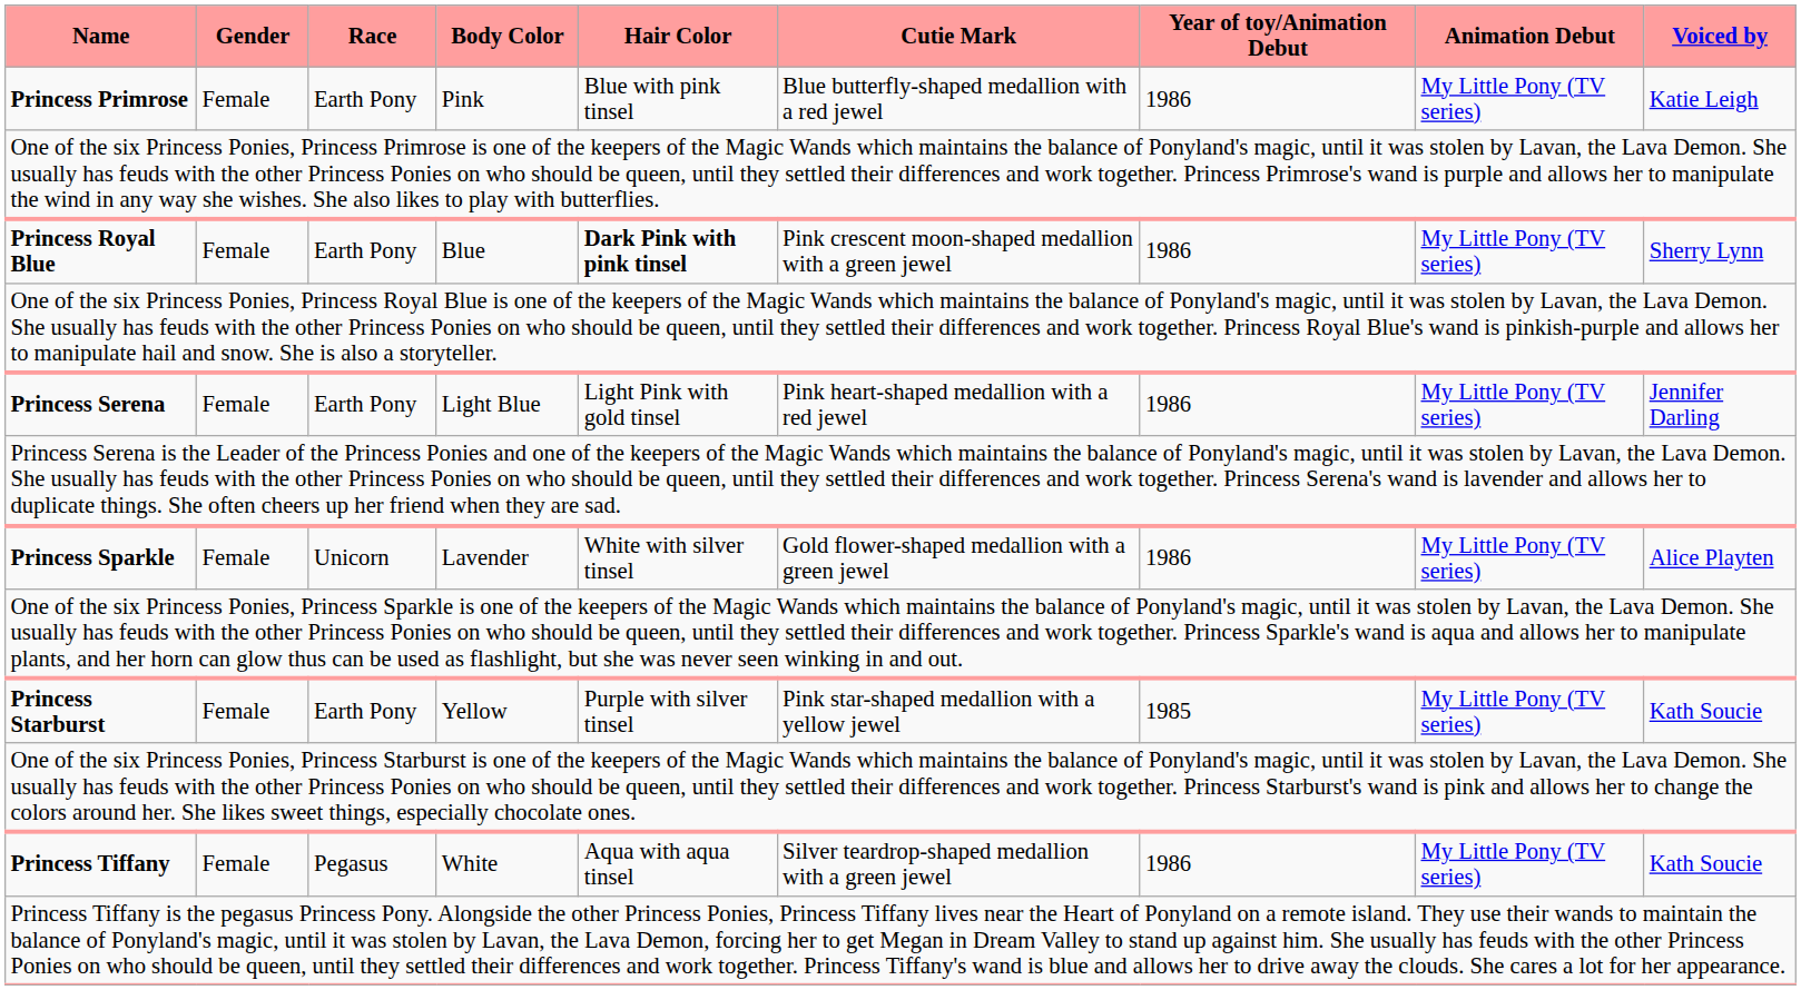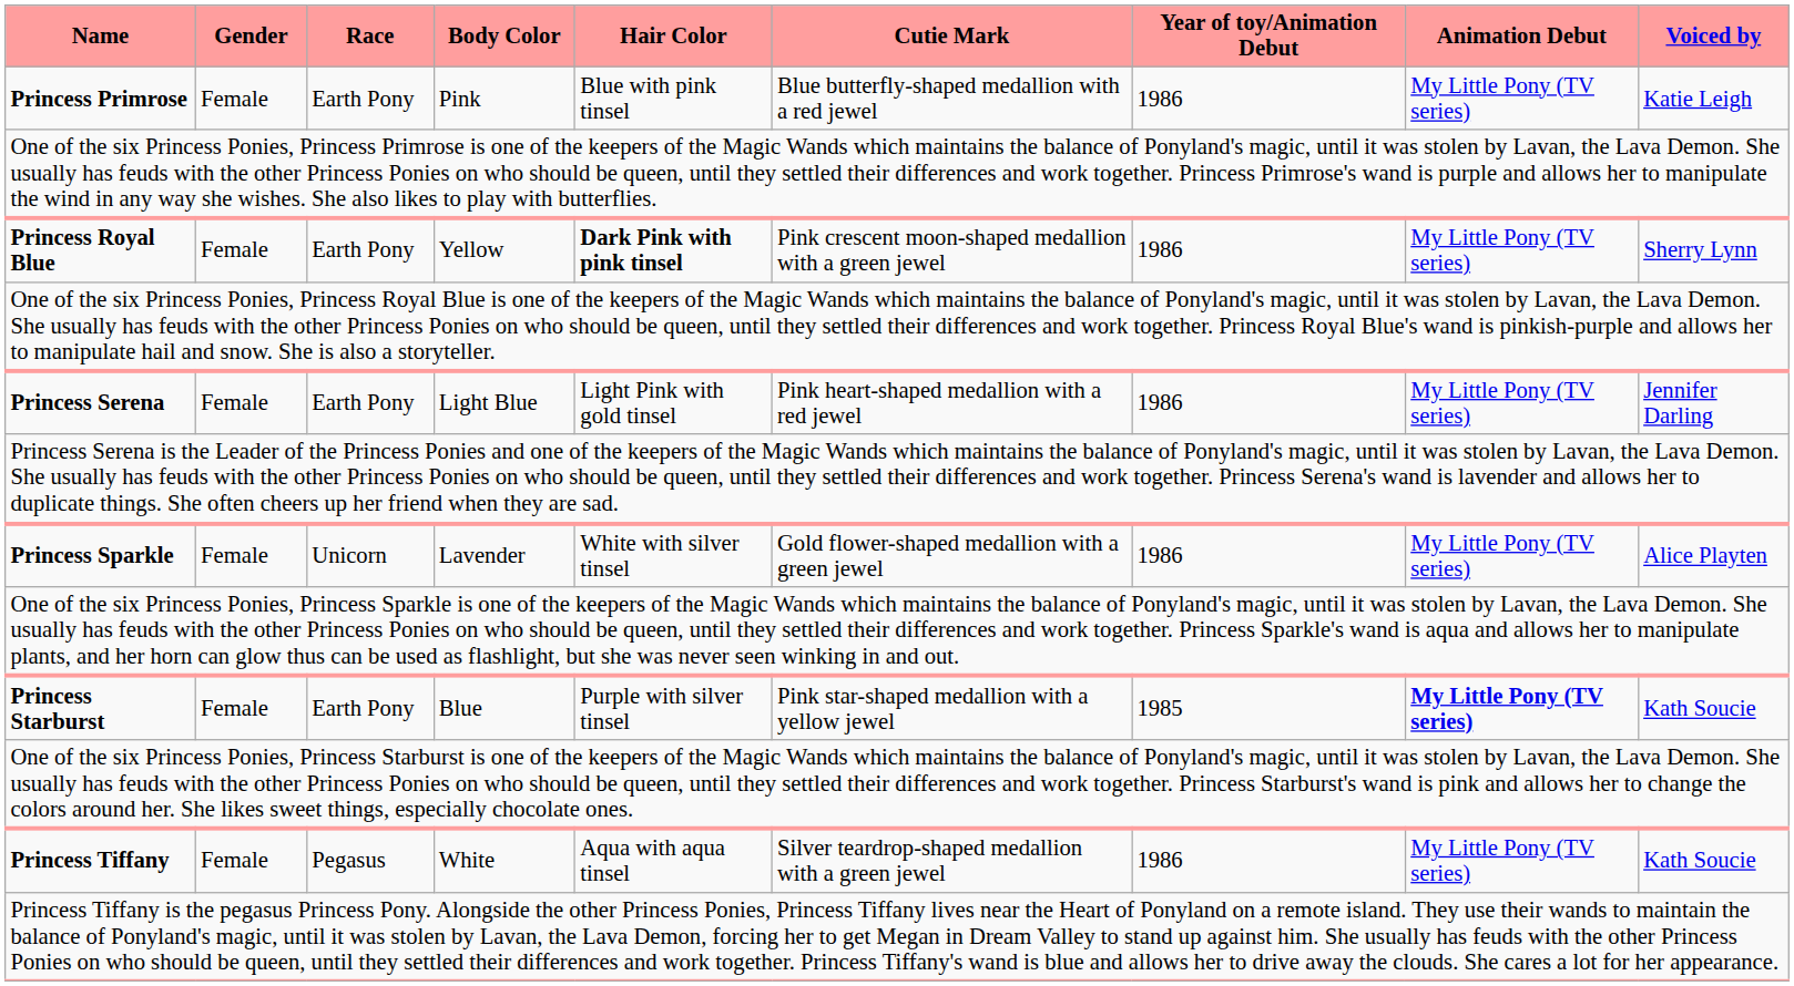 <table class="wikitable" style=cellpadding="10" cellspacing="0" border="1" "background: #FF9E9E;">
 <tr>
 <th style="background:#FF9E9E;">Name</th>
 <th style="background:#FF9E9E;">Gender</th>
 <th style="background:#FF9E9E;">Race</th>
 <th style="background:#FF9E9E;">Body Color</th>
 <th style="background:#FF9E9E;">Hair Color</th>
 <th style="background:#FF9E9E;">Cutie Mark</th>
 <th style="background:#FF9E9E;">Year of toy/Animation Debut</th>
 <th style="background:#FF9E9E;">Animation Debut</th>
 <th style="background:#FF9E9E;"><a href='#'>Voiced by</a></th>
 </tr>
 <tr>
 <td><strong>Princess Primrose</strong></td>
 <td>Female</td>
 <td>Earth Pony</td>
 <td>Pink</td>
 <td>Blue with pink tinsel</td>
 <td>Blue butterfly-shaped medallion with a red jewel</td>
 <td>1986</td>
 <td><a href='#'>My Little Pony (TV series)</a></td>
 <td><a href='#'>Katie Leigh</a></td>
 </tr>
 <tr>
 <td style="border-bottom: 3px solid #FF9E9E;" colspan="14">One of the six Princess Ponies, Princess Primrose is one of the keepers of the Magic Wands which maintains the balance of Ponyland's magic, until it was stolen by Lavan, the Lava Demon. She usually has feuds with the other Princess Ponies on who should be queen, until they settled their differences and work together. Princess Primrose's wand is purple and allows her to manipulate the wind in any way she wishes. She also likes to play with butterflies.</td>
 </tr>
 <tr>
 <td><strong>Princess Royal Blue</strong></td>
 <td>Female</td>
 <td>Earth Pony</td>
-<td>Blue</td>
+<td>Yellow</td>
 <td><strong>Dark Pink with pink tinsel</strong></td>
 <td>Pink crescent moon-shaped medallion with a green jewel</td>
 <td>1986</td>
 <td><a href='#'>My Little Pony (TV series)</a></td>
 <td><a href='#'>Sherry Lynn</a></td>
 </tr>
 <tr>
 <td style="border-bottom: 3px solid #FF9E9E;" colspan="14">One of the six Princess Ponies, Princess Royal Blue is one of the keepers of the Magic Wands which maintains the balance of Ponyland's magic, until it was stolen by Lavan, the Lava Demon. She usually has feuds with the other Princess Ponies on who should be queen, until they settled their differences and work together. Princess Royal Blue's wand is pinkish-purple and allows her to manipulate hail and snow. She is also a storyteller.</td>
 </tr>
 <tr>
 <td><strong>Princess Serena</strong></td>
 <td>Female</td>
 <td>Earth Pony</td>
 <td>Light Blue</td>
 <td>Light Pink with gold tinsel</td>
 <td>Pink heart-shaped medallion with a red jewel</td>
 <td>1986</td>
 <td><a href='#'>My Little Pony (TV series)</a></td>
 <td><a href='#'>Jennifer Darling</a></td>
 </tr>
 <tr>
 <td style="border-bottom: 3px solid #FF9E9E;" colspan="14">Princess Serena is the Leader of the Princess Ponies and one of the keepers of the Magic Wands which maintains the balance of Ponyland's magic, until it was stolen by Lavan, the Lava Demon. She usually has feuds with the other Princess Ponies on who should be queen, until they settled their differences and work together. Princess Serena's wand is lavender and allows her to duplicate things. She often cheers up her friend when they are sad.</td>
 </tr>
 <tr>
 <td><strong>Princess Sparkle</strong></td>
 <td>Female</td>
 <td>Unicorn</td>
 <td>Lavender</td>
 <td>White with silver tinsel</td>
 <td>Gold flower-shaped medallion with a green jewel</td>
 <td>1986</td>
 <td><a href='#'>My Little Pony (TV series)</a></td>
 <td><a href='#'>Alice Playten</a></td>
 </tr>
 <tr>
 <td style="border-bottom: 3px solid #FF9E9E;" colspan="14">One of the six Princess Ponies, Princess Sparkle is one of the keepers of the Magic Wands which maintains the balance of Ponyland's magic, until it was stolen by Lavan, the Lava Demon. She usually has feuds with the other Princess Ponies on who should be queen, until they settled their differences and work together. Princess Sparkle's wand is aqua and allows her to manipulate plants, and her horn can glow thus can be used as flashlight, but she was never seen winking in and out.</td>
 </tr>
 <tr>
 <td><strong>Princess Starburst</strong></td>
 <td>Female</td>
 <td>Earth Pony</td>
-<td>Yellow</td>
+<td>Blue</td>
 <td>Purple with silver tinsel</td>
 <td>Pink star-shaped medallion with a yellow jewel</td>
 <td>1985</td>
-<td><a href='#'>My Little Pony (TV series)</a></td>
+<td><strong><a href='#'>My Little Pony (TV series)</a></strong></td>
 <td><a href='#'>Kath Soucie</a></td>
 </tr>
 <tr>
 <td style="border-bottom: 3px solid #FF9E9E;" colspan="14">One of the six Princess Ponies, Princess Starburst is one of the keepers of the Magic Wands which maintains the balance of Ponyland's magic, until it was stolen by Lavan, the Lava Demon. She usually has feuds with the other Princess Ponies on who should be queen, until they settled their differences and work together. Princess Starburst's wand is pink and allows her to change the colors around her. She likes sweet things, especially chocolate ones.</td>
 </tr>
 <tr>
 <td><strong>Princess Tiffany</strong></td>
 <td>Female</td>
 <td>Pegasus</td>
 <td>White</td>
 <td>Aqua with aqua tinsel</td>
 <td>Silver teardrop-shaped medallion with a green jewel</td>
 <td>1986</td>
 <td><a href='#'>My Little Pony (TV series)</a></td>
 <td><a href='#'>Kath Soucie</a></td>
 </tr>
 <tr>
 <td style="border-bottom: 3px solid #FF9E9E;" colspan="14">Princess Tiffany is the pegasus Princess Pony. Alongside the other Princess Ponies, Princess Tiffany lives near the Heart of Ponyland on a remote island. They use their wands to maintain the balance of Ponyland's magic, until it was stolen by Lavan, the Lava Demon, forcing her to get Megan in Dream Valley to stand up against him. She usually has feuds with the other Princess Ponies on who should be queen, until they settled their differences and work together. Princess Tiffany's wand is blue and allows her to drive away the clouds. She cares a lot for her appearance.</td>
 </tr>
 <tr>
 </tr>
 </table>
